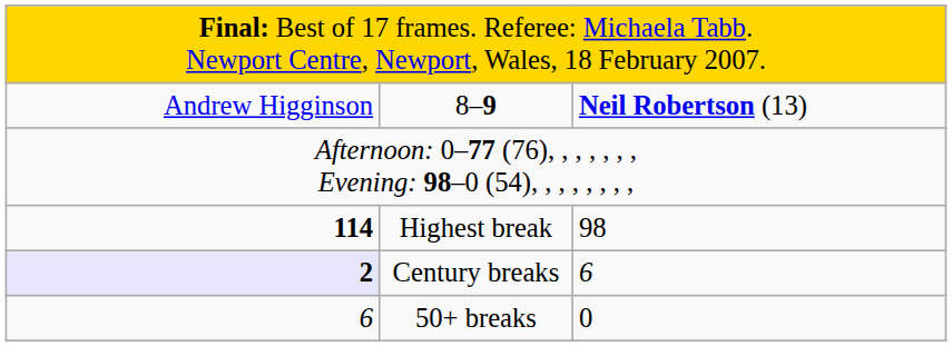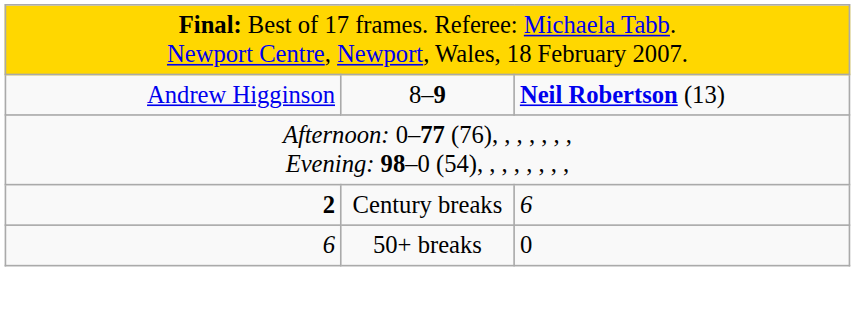 <table class="wikitable" style="font-size: 95%; margin: 1em auto 1em auto;">
 <tr>
 <td colspan="3" align="center" bgcolor="#ffd700"><strong>Final:</strong> Best of 17 frames. Referee: <a href='#'>Michaela Tabb</a>.<br><a href='#'>Newport Centre</a>, <a href='#'>Newport</a>, Wales, 18 February 2007.</td>
 </tr>
 <tr>
 <td width="200" align="right"><a href='#'>Andrew Higginson</a><br></td>
 <td width="100" align="center">8–<strong>9</strong></td>
 <td width="200"><strong><a href='#'>Neil Robertson</a></strong> (13)<br></td>
 </tr>
 <tr>
 <td colspan="3" align="center" style="font-size: 100%"><em>Afternoon:</em> 0–<strong>77</strong> (76), , , , , , ,  <br><em>Evening:</em> <strong>98</strong>–0 (54), , , , , , , , </td>
 </tr>
 <tr>
-<td align="right"><strong>114</strong></td>
-<td align="center">Highest break</td>
-<td>98</td>
-</tr>
-<tr>
-<td align="right" style="background: lavender;"><strong>2</strong></td>
+<td align="right"><strong>2</strong></td>
 <td align="center">Century breaks</td>
 <td><em>6</em></td>
 </tr>
 <tr>
 <td align="right"><em>6</em></td>
 <td align="center">50+ breaks</td>
 <td>0</td>
 </tr>
 </table>
